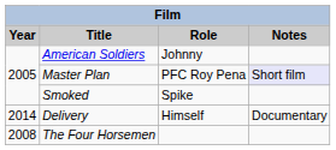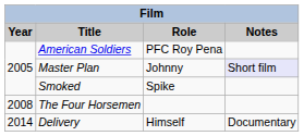 <table class="wikitable" style="font-size:90%;">
 <tr>
 <th colspan=4 style="background:#B0C4DE;">Film</th>
 </tr>
 <tr align="center">
 <th style="background: #CCCCCC;">Year</th>
 <th style="background: #CCCCCC;">Title</th>
 <th style="background: #CCCCCC;">Role</th>
 <th style="background: #CCCCCC;">Notes</th>
 </tr>
 <tr>
 <td rowspan=3>2005</td>
 <td><em><a href='#'>American Soldiers</a></em></td>
-<td>Johnny</td>
+<td>PFC Roy Pena</td>
 <td></td>
 </tr>
 <tr>
 <td><em>Master Plan</em></td>
-<td>PFC Roy Pena</td>
+<td>Johnny</td>
 <td style="background: lavender;">Short film</td>
 </tr>
 <tr>
 <td><em>Smoked</em></td>
 <td>Spike</td>
 <td></td>
 </tr>
 <tr>
+<td>2008</td>
+<td><em>The Four Horsemen</em></td>
+<td></td>
+<td></td>
+</tr>
+<tr>
 <td>2014</td>
 <td><em>Delivery</em></td>
 <td>Himself</td>
 <td>Documentary</td>
 </tr>
-<tr>
-<td>2008</td>
-<td><em>The Four Horsemen</em></td>
-<td></td>
-<td></td>
-</tr>
 </table>
